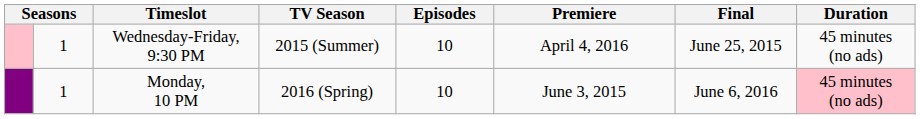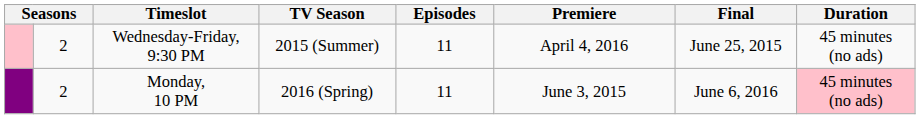 <table class="wikitable" width="70%" style="text-align:center">
 <tr>
 <th style="padding: 0px 8px" colspan="2">Seasons</th>
 <th style="padding: 0px 15px">Timeslot</th>
 <th style="padding: 0px 8px">TV Season</th>
 <th style="padding: 0px 8px">Episodes</th>
 <th style="padding: 0px 40px">Premiere</th>
 <th style="padding: 0px 30px">Final</th>
 <th style="padding: 0px 15px">Duration</th>
 </tr>
 <tr>
 <td height="10" bgcolor="pink"></td>
-<td>1</td>
+<td>2</td>
 <td>Wednesday-Friday,<br> 9:30 PM</td>
 <td>2015 (Summer)</td>
-<td>10</td>
+<td>11</td>
 <td>April 4, 2016</td>
 <td>June 25, 2015</td>
 <td>45 minutes<br>(no ads)</td>
 </tr>
 <tr>
 <td height="10" bgcolor="purple"></td>
-<td>1</td>
+<td>2</td>
 <td>Monday,<br> 10 PM</td>
 <td>2016 (Spring)</td>
-<td>10</td>
+<td>11</td>
 <td>June 3, 2015</td>
 <td>June 6, 2016</td>
 <td style="background: pink;">45 minutes<br>(no ads)</td>
 </tr>
 </table>
